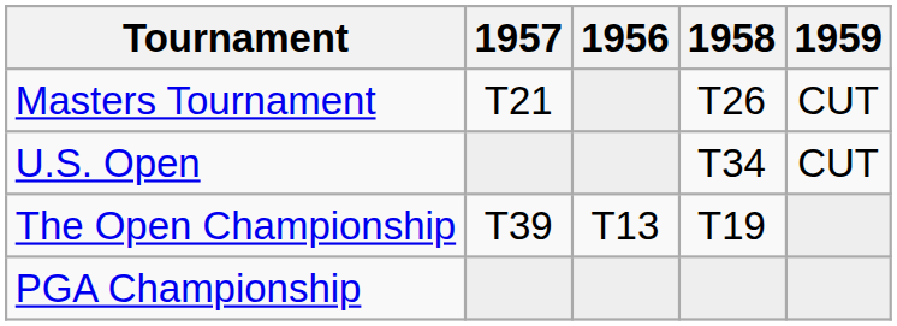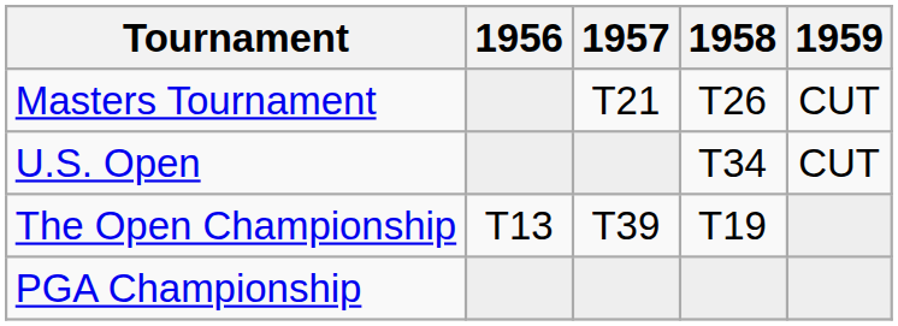 <table class="wikitable" style="font-size:95%;text-align:center;">
 <tr>
 <th>Tournament</th>
+<th>1956</th>
 <th>1957</th>
-<th>1956</th>
 <th>1958</th>
 <th>1959</th>
 </tr>
 <tr>
 <td align=left><a href='#'>Masters Tournament</a></td>
+<td style="background:#eeeeee;"></td>
 <td>T21</td>
-<td style="background:#eeeeee;"></td>
 <td>T26</td>
 <td>CUT</td>
 </tr>
 <tr>
 <td align=left><a href='#'>U.S. Open</a></td>
 <td style="background:#eeeeee;"></td>
 <td style="background:#eeeeee;"></td>
 <td>T34</td>
 <td>CUT</td>
 </tr>
 <tr>
 <td align=left><a href='#'>The Open Championship</a></td>
+<td>T13</td>
 <td>T39</td>
-<td>T13</td>
 <td>T19</td>
 <td style="background:#eeeeee;"></td>
 </tr>
 <tr>
 <td align=left><a href='#'>PGA Championship</a></td>
 <td style="background:#eeeeee;"></td>
 <td style="background:#eeeeee;"></td>
 <td style="background:#eeeeee;"></td>
 <td style="background:#eeeeee;"></td>
 </tr>
 </table>
